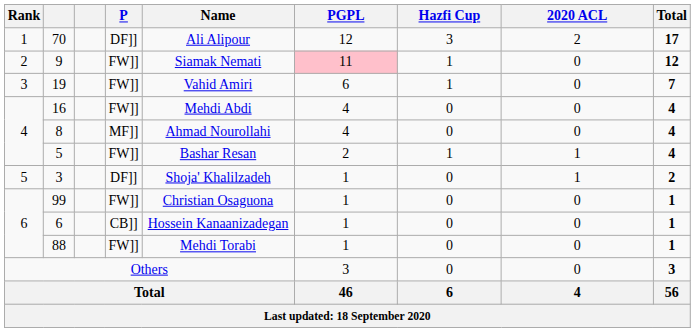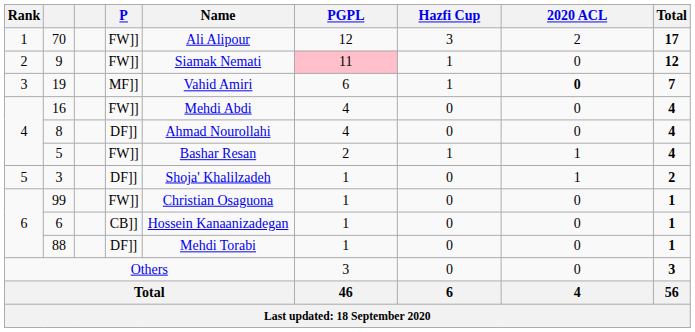 <table class="wikitable" style="text-align:center; font-size:90%">
 <tr>
 <th width=25>Rank</th>
 <th width=25></th>
 <th width=25></th>
 <th width=25><a href='#'>P</a></th>
 <th width=150>Name</th>
 <th width=100><a href='#'>PGPL</a></th>
 <th width=100><a href='#'>Hazfi Cup</a></th>
 <th width=150><a href='#'>2020 ACL</a></th>
 <th>Total</th>
 </tr>
 <tr>
 <td>1</td>
 <td>70</td>
 <td></td>
-<td [[>DF]]</td>
+<td [[>FW]]</td>
 <td><a href='#'>Ali Alipour</a></td>
 <td>12</td>
 <td>3</td>
 <td>2</td>
 <td><strong>17</strong></td>
 </tr>
 <tr>
 <td>2</td>
 <td>9</td>
 <td></td>
 <td [[>FW]]</td>
 <td><a href='#'>Siamak Nemati</a></td>
 <td style="background: pink;">11</td>
 <td>1</td>
 <td>0</td>
 <td><strong>12</strong></td>
 </tr>
 <tr>
 <td>3</td>
 <td>19</td>
 <td></td>
-<td [[>FW]]</td>
+<td [[>MF]]</td>
 <td><a href='#'>Vahid Amiri</a></td>
 <td>6</td>
 <td>1</td>
-<td>0</td>
+<td><strong>0</strong></td>
 <td><strong>7</strong></td>
 </tr>
 <tr>
 <td rowspan= 3>4</td>
 <td>16</td>
 <td></td>
 <td [[>FW]]</td>
 <td><a href='#'>Mehdi Abdi</a></td>
 <td>4</td>
 <td>0</td>
 <td>0</td>
 <td><strong>4</strong></td>
 </tr>
 <tr>
 <td>8</td>
 <td></td>
-<td [[>MF]]</td>
+<td [[>DF]]</td>
 <td><a href='#'>Ahmad Nourollahi</a></td>
 <td>4</td>
 <td>0</td>
 <td>0</td>
 <td><strong>4</strong></td>
 </tr>
 <tr>
 <td>5</td>
 <td></td>
 <td [[>FW]]</td>
 <td><a href='#'>Bashar Resan</a></td>
 <td>2</td>
 <td>1</td>
 <td>1</td>
 <td><strong>4</strong></td>
 </tr>
 <tr>
 <td>5</td>
 <td>3</td>
 <td></td>
 <td [[>DF]]</td>
 <td><a href='#'>Shoja' Khalilzadeh</a></td>
 <td>1</td>
 <td>0</td>
 <td>1</td>
 <td><strong>2</strong></td>
 </tr>
 <tr>
 <td rowspan= 3>6</td>
 <td>99</td>
 <td></td>
 <td [[>FW]]</td>
 <td><a href='#'>Christian Osaguona</a></td>
 <td>1</td>
 <td>0</td>
 <td>0</td>
 <td><strong>1</strong></td>
 </tr>
 <tr>
 <td>6</td>
 <td></td>
 <td [[>CB]]</td>
 <td><a href='#'>Hossein Kanaanizadegan</a></td>
 <td>1</td>
 <td>0</td>
 <td>0</td>
 <td><strong>1</strong></td>
 </tr>
 <tr>
 <td>88</td>
 <td></td>
-<td [[>FW]]</td>
+<td [[>DF]]</td>
 <td><a href='#'>Mehdi Torabi</a></td>
 <td>1</td>
 <td>0</td>
 <td>0</td>
 <td><strong>1</strong></td>
 </tr>
 <tr>
 <td colspan=5><a href='#'>Others</a></td>
 <td>3</td>
 <td>0</td>
 <td>0</td>
 <td><strong>3</strong></td>
 </tr>
 <tr>
 <th colspan=5>Total</th>
 <th><strong>46</strong></th>
 <th><strong>6</strong></th>
 <th><strong>4</strong></th>
 <th><strong>56</strong></th>
 </tr>
 <tr align=left style="background:#DCDCDC">
 <th colspan="10"><small>Last updated: 18 September 2020</small></th>
 </tr>
 </table>
